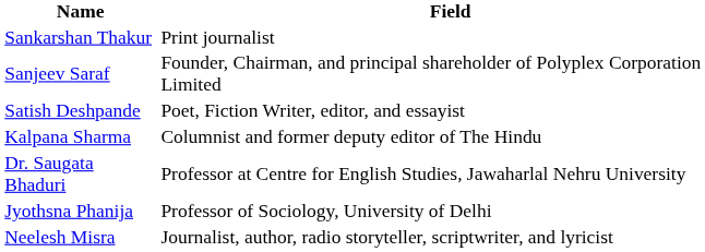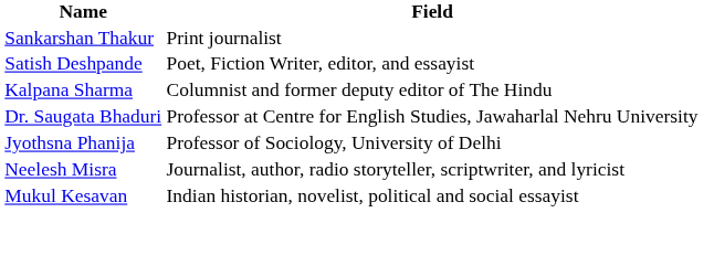 <table class="wiki table">
 <tr>
 <th>Name</th>
 <th>Field</th>
 </tr>
 <tr>
 <td><a href='#'>Sankarshan Thakur</a></td>
 <td>Print journalist</td>
-</tr>
-<tr>
-<td><a href='#'>Sanjeev Saraf</a></td>
-<td>Founder, Chairman, and principal shareholder of Polyplex Corporation Limited</td>
 </tr>
 <tr>
 <td><a href='#'>Satish Deshpande</a></td>
 <td>Poet, Fiction Writer, editor, and essayist</td>
 </tr>
 <tr>
 <td><a href='#'>Kalpana Sharma</a></td>
 <td>Columnist and former deputy editor of The Hindu</td>
 </tr>
 <tr>
 <td><a href='#'>Dr. Saugata Bhaduri</a></td>
 <td>Professor at Centre for English Studies, Jawaharlal Nehru University</td>
 </tr>
 <tr>
 <td><a href='#'>Jyothsna Phanija</a></td>
 <td>Professor of Sociology, University of Delhi</td>
 </tr>
 <tr>
 <td><a href='#'>Neelesh Misra</a></td>
 <td>Journalist, author, radio storyteller, scriptwriter, and lyricist</td>
 </tr>
+<tr>
+<td><a href='#'>Mukul Kesavan</a></td>
+<td>Indian historian, novelist, political and social essayist</td>
+</tr>
 </table>
